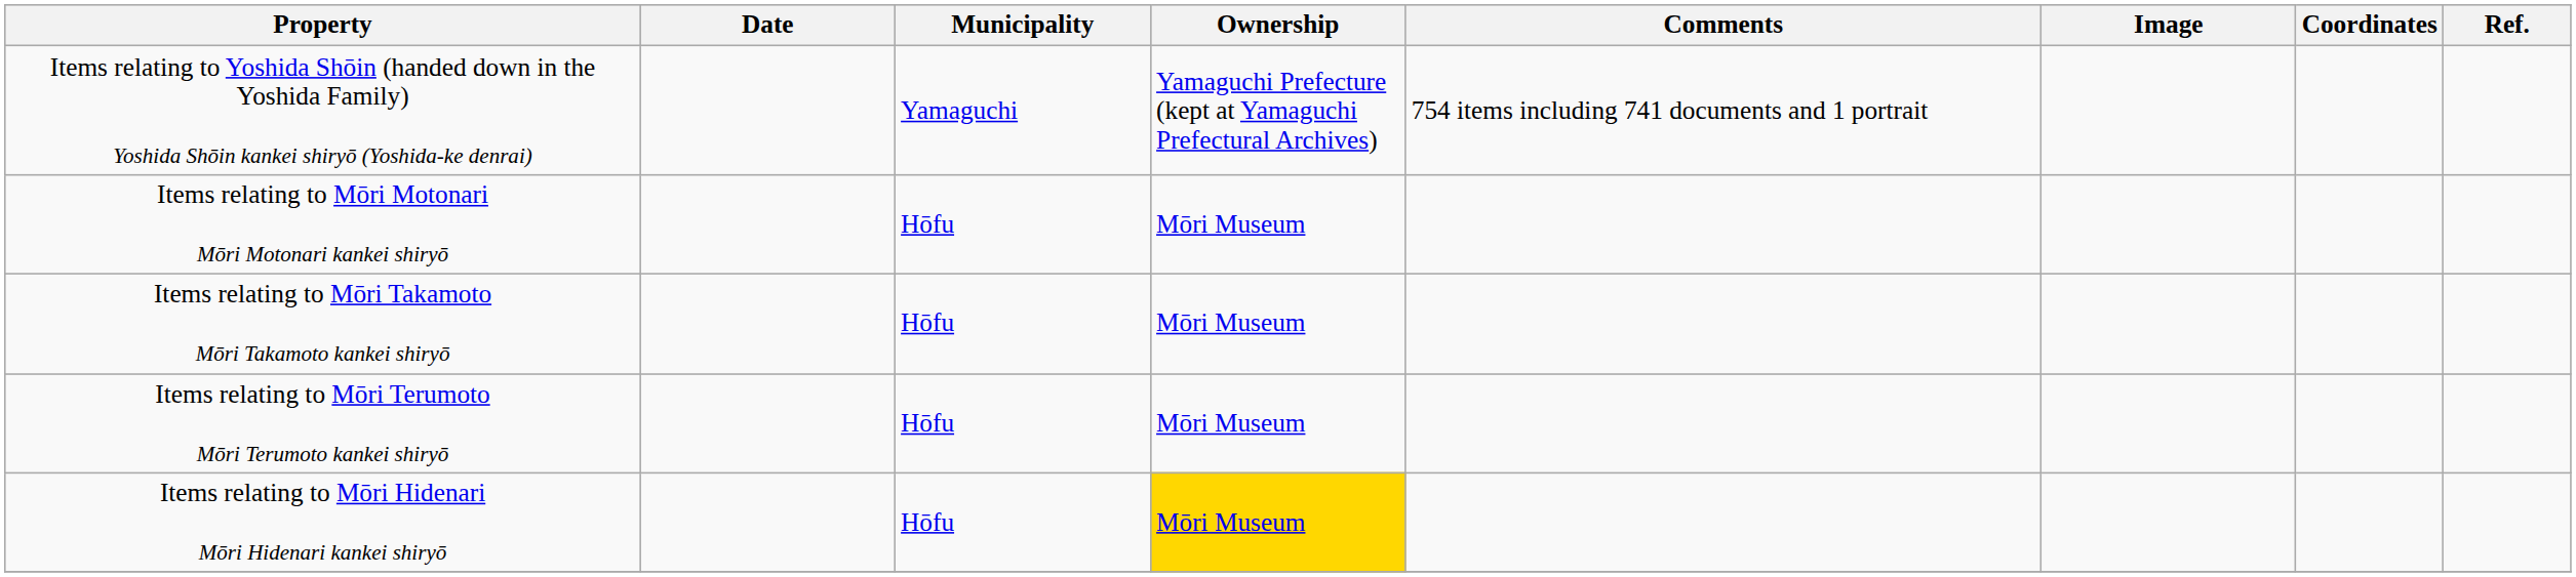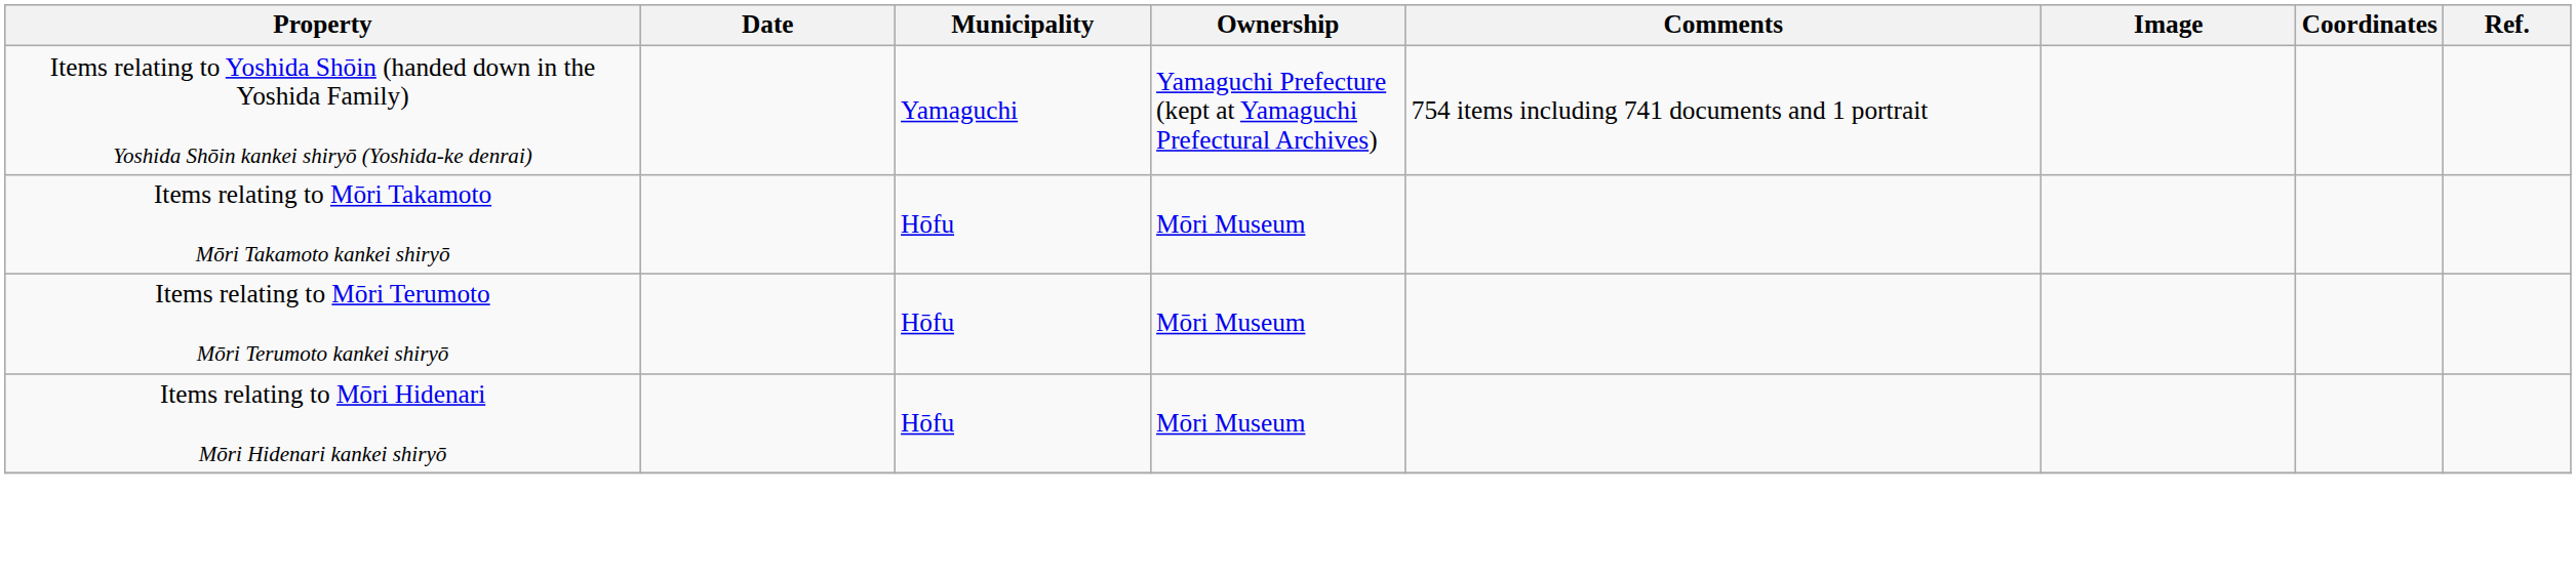 <table class="wikitable sortable"  style="width:100%;">
 <tr>
 <th width="25%" align="left">Property</th>
 <th width="10%" align="left" data-sort-type="number">Date</th>
 <th width="10%" align="left">Municipality</th>
 <th width="10%" align="left">Ownership</th>
 <th width="25%" align="left" class="unsortable">Comments</th>
 <th width="10%" align="left" class="unsortable">Image</th>
 <th width="5%" align="left" class="unsortable">Coordinates</th>
 <th width="5%" align="left" class="unsortable">Ref.</th>
 </tr>
 <tr>
 <td align="center">Items relating to <a href='#'>Yoshida Shōin</a> (handed down in the Yoshida Family)<br><br><small><em>Yoshida Shōin kankei shiryō (Yoshida-ke denrai)</em></small></td>
 <td></td>
 <td><a href='#'>Yamaguchi</a></td>
 <td><a href='#'>Yamaguchi Prefecture</a><br>(kept at <a href='#'>Yamaguchi Prefectural Archives</a>)</td>
 <td>754 items including 741 documents and 1 portrait</td>
-<td></td>
-<td></td>
-<td></td>
-</tr>
-<tr>
-<td align="center">Items relating to <a href='#'>Mōri Motonari</a><br><br><small><em>Mōri Motonari kankei shiryō</em></small></td>
-<td></td>
-<td><a href='#'>Hōfu</a></td>
-<td><a href='#'>Mōri Museum</a></td>
-<td></td>
 <td></td>
 <td></td>
 <td></td>
 </tr>
 <tr>
 <td align="center">Items relating to <a href='#'>Mōri Takamoto</a><br><br><small><em>Mōri Takamoto kankei shiryō</em></small></td>
 <td></td>
 <td><a href='#'>Hōfu</a></td>
 <td><a href='#'>Mōri Museum</a></td>
 <td></td>
 <td></td>
 <td></td>
 <td></td>
 </tr>
 <tr>
 <td align="center">Items relating to <a href='#'>Mōri Terumoto</a><br><br><small><em>Mōri Terumoto kankei shiryō</em></small></td>
 <td></td>
 <td><a href='#'>Hōfu</a></td>
 <td><a href='#'>Mōri Museum</a></td>
 <td></td>
 <td></td>
 <td></td>
 <td></td>
 </tr>
 <tr>
 <td align="center">Items relating to <a href='#'>Mōri Hidenari</a><br><br><small><em>Mōri Hidenari kankei shiryō</em></small></td>
 <td></td>
 <td><a href='#'>Hōfu</a></td>
-<td style="background: gold;"><a href='#'>Mōri Museum</a></td>
+<td><a href='#'>Mōri Museum</a></td>
 <td></td>
 <td></td>
 <td></td>
 <td></td>
 </tr>
 <tr>
 </tr>
 </table>
